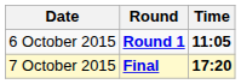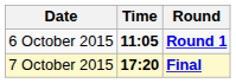 <table class="wikitable">
 <tr>
 <th>Date</th>
+<th>Time</th>
 <th>Round</th>
-<th>Time</th>
 </tr>
 <tr>
 <td>6 October 2015</td>
+<td><strong>11:05</strong></td>
 <td><strong><a href='#'>Round 1</a></strong></td>
-<td><strong>11:05</strong></td>
 </tr>
 <tr style=background:lemonchiffon>
 <td>7 October 2015</td>
+<td><strong>17:20</strong></td>
 <td><strong><a href='#'>Final</a></strong></td>
-<td><strong>17:20</strong></td>
 </tr>
 </table>
